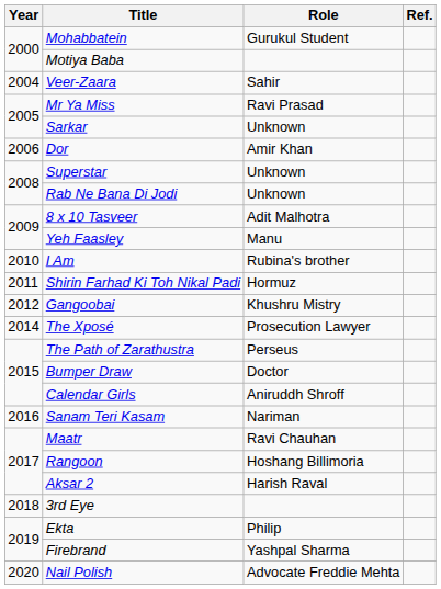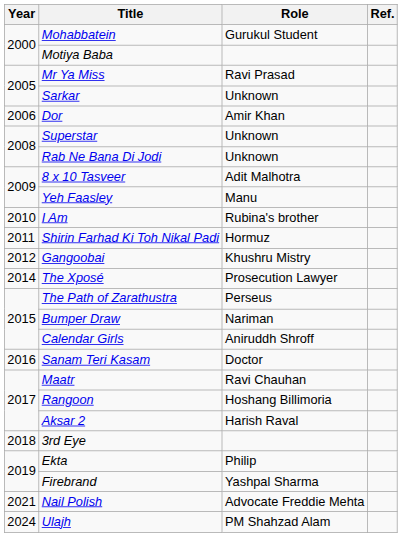 <table class="wikitable sortable">
 <tr>
 <th>Year</th>
 <th>Title</th>
 <th>Role</th>
 <th>Ref.</th>
 </tr>
 <tr>
 <td rowspan="2">2000</td>
 <td><em><a href='#'>Mohabbatein</a></em></td>
 <td>Gurukul Student</td>
 <td></td>
 </tr>
 <tr>
 <td><em>Motiya Baba</em></td>
 <td></td>
-<td></td>
-</tr>
-<tr>
-<td>2004</td>
-<td><em><a href='#'>Veer-Zaara</a></em></td>
-<td>Sahir</td>
 <td></td>
 </tr>
 <tr>
 <td rowspan="2">2005</td>
 <td><em><a href='#'>Mr Ya Miss</a></em></td>
 <td>Ravi Prasad</td>
 <td></td>
 </tr>
 <tr>
 <td><em><a href='#'>Sarkar</a></em></td>
 <td>Unknown</td>
 <td></td>
 </tr>
 <tr>
 <td>2006</td>
 <td><em><a href='#'>Dor</a></em></td>
 <td>Amir Khan</td>
 <td></td>
 </tr>
 <tr>
 <td rowspan="2">2008</td>
 <td><em><a href='#'>Superstar</a></em></td>
 <td>Unknown</td>
 <td></td>
 </tr>
 <tr>
 <td><em><a href='#'>Rab Ne Bana Di Jodi</a></em></td>
 <td>Unknown</td>
 <td></td>
 </tr>
 <tr>
 <td rowspan="2">2009</td>
 <td><em><a href='#'>8 x 10 Tasveer</a></em></td>
 <td>Adit Malhotra</td>
 <td></td>
 </tr>
 <tr>
 <td><em><a href='#'>Yeh Faasley</a></em></td>
 <td>Manu</td>
 <td></td>
 </tr>
 <tr>
 <td>2010</td>
 <td><em><a href='#'>I Am</a></em></td>
 <td>Rubina's brother</td>
 <td></td>
 </tr>
 <tr>
 <td>2011</td>
 <td><em><a href='#'>Shirin Farhad Ki Toh Nikal Padi</a></em></td>
 <td>Hormuz</td>
 <td></td>
 </tr>
 <tr>
 <td>2012</td>
 <td><em><a href='#'>Gangoobai</a></em></td>
 <td>Khushru Mistry</td>
 <td></td>
 </tr>
 <tr>
 <td>2014</td>
 <td><em><a href='#'>The Xposé</a></em></td>
 <td>Prosecution Lawyer</td>
 <td></td>
 </tr>
 <tr>
 <td rowspan="3">2015</td>
 <td><em><a href='#'>The Path of Zarathustra</a></em></td>
 <td>Perseus</td>
 <td></td>
 </tr>
 <tr>
 <td><em><a href='#'>Bumper Draw</a></em></td>
-<td>Doctor</td>
+<td>Nariman</td>
 <td></td>
 </tr>
 <tr>
 <td><em><a href='#'>Calendar Girls</a></em></td>
 <td>Aniruddh Shroff</td>
 <td></td>
 </tr>
 <tr>
 <td>2016</td>
 <td><em><a href='#'>Sanam Teri Kasam</a></em></td>
-<td>Nariman</td>
+<td>Doctor</td>
 <td></td>
 </tr>
 <tr>
 <td rowspan="3">2017</td>
 <td><em><a href='#'>Maatr</a></em></td>
 <td>Ravi Chauhan</td>
 <td></td>
 </tr>
 <tr>
 <td><em><a href='#'>Rangoon</a></em></td>
 <td>Hoshang Billimoria</td>
 <td></td>
 </tr>
 <tr>
 <td><em><a href='#'>Aksar 2</a></em></td>
 <td>Harish Raval</td>
 <td></td>
 </tr>
 <tr>
 <td>2018</td>
 <td><em>3rd Eye</em></td>
 <td></td>
 <td></td>
 </tr>
 <tr>
 <td rowspan="2">2019</td>
 <td><em>Ekta</em></td>
 <td>Philip</td>
 <td></td>
 </tr>
 <tr>
 <td><em>Firebrand</em></td>
 <td>Yashpal Sharma</td>
 <td></td>
 </tr>
 <tr>
-<td>2020</td>
+<td>2021</td>
 <td><em><a href='#'>Nail Polish</a></em></td>
 <td>Advocate Freddie Mehta</td>
 <td></td>
 </tr>
+<tr>
+<td>2024</td>
+<td><em><a href='#'>Ulajh</a></em></td>
+<td>PM Shahzad Alam</td>
+<td></td>
+</tr>
 </table>
